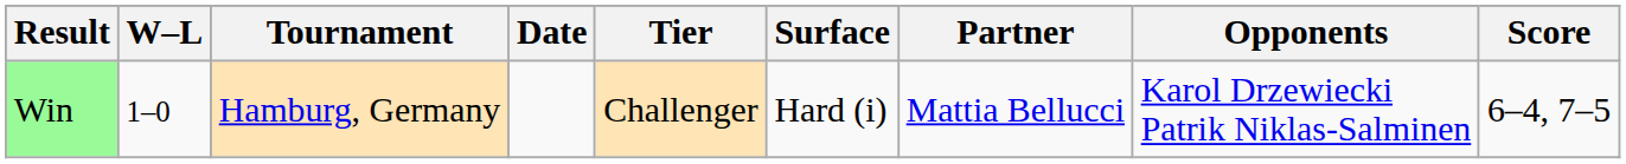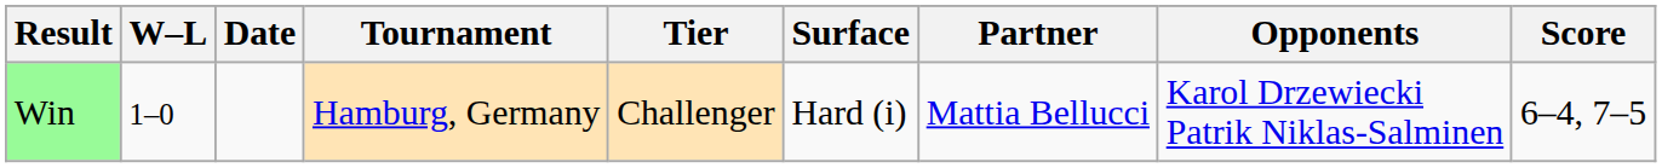 <table class="wikitable">
 <tr>
 <th>Result</th>
 <th class="unsortable">W–L</th>
+<th>Date</th>
 <th>Tournament</th>
-<th>Date</th>
 <th>Tier</th>
 <th>Surface</th>
 <th>Partner</th>
 <th>Opponents</th>
 <th class="unsortable">Score</th>
 </tr>
 <tr>
 <td bgcolor=98fb98>Win</td>
 <td><small>1–0</small></td>
+<td><a href='#'></a></td>
 <td style="background:moccasin;"><a href='#'>Hamburg</a>, Germany</td>
-<td><a href='#'></a></td>
 <td style="background:moccasin;">Challenger</td>
 <td>Hard (i)</td>
 <td> <a href='#'>Mattia Bellucci</a></td>
 <td> <a href='#'>Karol Drzewiecki</a><br> <a href='#'>Patrik Niklas-Salminen</a></td>
 <td>6–4, 7–5</td>
 </tr>
 </table>
